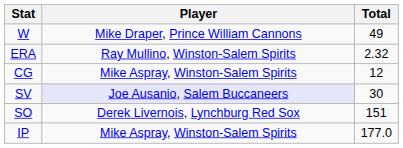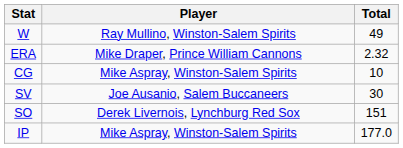 <table class="wikitable" width="40%" style="text-align:center;">
 <tr>
 <th width="5%">Stat</th>
 <th width="60%">Player</th>
 <th width="5%">Total</th>
 </tr>
 <tr>
 <td><a href='#'>W</a></td>
-<td><a href='#'>Mike Draper</a>, <a href='#'>Prince William Cannons</a></td>
+<td><a href='#'>Ray Mullino</a>, <a href='#'>Winston-Salem Spirits</a></td>
 <td>49</td>
 </tr>
 <tr>
 <td><a href='#'>ERA</a></td>
-<td><a href='#'>Ray Mullino</a>, <a href='#'>Winston-Salem Spirits</a></td>
+<td><a href='#'>Mike Draper</a>, <a href='#'>Prince William Cannons</a></td>
 <td>2.32</td>
 </tr>
 <tr>
 <td><a href='#'>CG</a></td>
 <td><a href='#'>Mike Aspray</a>, <a href='#'>Winston-Salem Spirits</a></td>
-<td>12</td>
+<td>10</td>
 </tr>
 <tr>
 <td><a href='#'>SV</a></td>
-<td style="background: lavender;"><a href='#'>Joe Ausanio</a>, <a href='#'>Salem Buccaneers</a></td>
+<td><a href='#'>Joe Ausanio</a>, <a href='#'>Salem Buccaneers</a></td>
 <td>30</td>
 </tr>
 <tr>
 <td><a href='#'>SO</a></td>
 <td><a href='#'>Derek Livernois</a>, <a href='#'>Lynchburg Red Sox</a></td>
 <td>151</td>
 </tr>
 <tr>
 <td><a href='#'>IP</a></td>
 <td><a href='#'>Mike Aspray</a>, <a href='#'>Winston-Salem Spirits</a></td>
 <td>177.0</td>
 </tr>
 </table>
